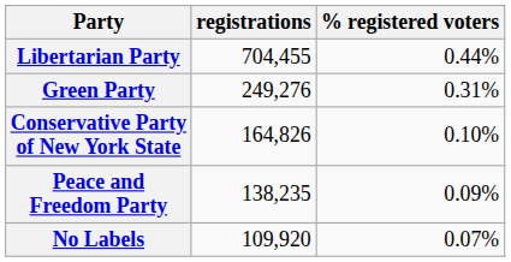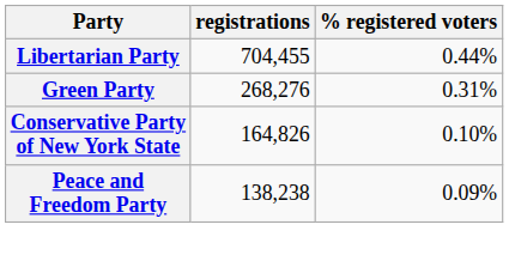 <table class="wikitable" style="text-align:right;">
 <tr>
 <th scope="col">Party</th>
 <th scope="col"> registrations</th>
 <th scope="col">% registered voters</th>
 </tr>
 <tr>
 <th scope="row"><a href='#'>Libertarian Party</a></th>
 <td>704,455</td>
 <td>0.44%</td>
 </tr>
 <tr>
 <th scope="row"><a href='#'>Green Party</a></th>
-<td>249,276 </td>
+<td>268,276 </td>
 <td>0.31%</td>
 </tr>
 <tr>
 <th scope="row"><a href='#'>Conservative Party</a><br><a href='#'>of New York State</a></th>
 <td>164,826</td>
 <td>0.10%</td>
 </tr>
 <tr>
 <th scope="row"><a href='#'>Peace and<br>Freedom Party</a></th>
-<td>138,235</td>
+<td>138,238</td>
 <td>0.09%</td>
 </tr>
-<tr>
-<th scope="row"><a href='#'>No Labels</a></th>
-<td>109,920</td>
-<td>0.07%</td>
-</tr>
 </table>
